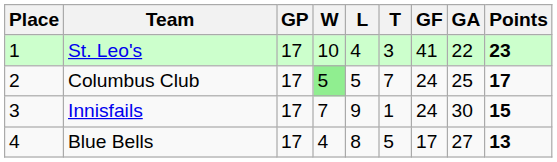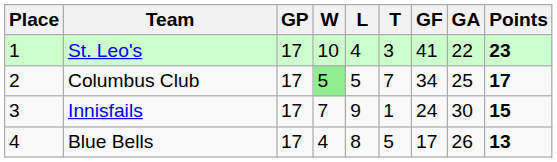 <table class="wikitable">
 <tr>
 <th>Place</th>
 <th width="170">Team</th>
 <th width="20">GP</th>
 <th width="20">W</th>
 <th width="20">L</th>
 <th width="20">T</th>
 <th width="20">GF</th>
 <th width="20">GA</th>
 <th>Points</th>
 </tr>
 <tr bgcolor=#ccffcc>
 <td>1</td>
 <td><a href='#'>St. Leo's</a></td>
 <td>17</td>
 <td>10</td>
 <td>4</td>
 <td>3</td>
 <td>41</td>
 <td>22</td>
 <td><strong>23</strong></td>
 </tr>
 <tr>
 <td>2</td>
 <td>Columbus Club</td>
 <td>17</td>
 <td style="background: lightgreen;">5</td>
 <td>5</td>
 <td>7</td>
-<td>24</td>
+<td>34</td>
 <td>25</td>
 <td><strong>17</strong></td>
 </tr>
 <tr>
 <td>3</td>
 <td><a href='#'>Innisfails</a></td>
 <td>17</td>
 <td>7</td>
 <td>9</td>
 <td>1</td>
 <td>24</td>
 <td>30</td>
 <td><strong>15</strong></td>
 </tr>
 <tr>
 <td>4</td>
 <td>Blue Bells</td>
 <td>17</td>
 <td>4</td>
 <td>8</td>
 <td>5</td>
 <td>17</td>
-<td>27</td>
+<td>26</td>
 <td><strong>13</strong></td>
 </tr>
 </table>
